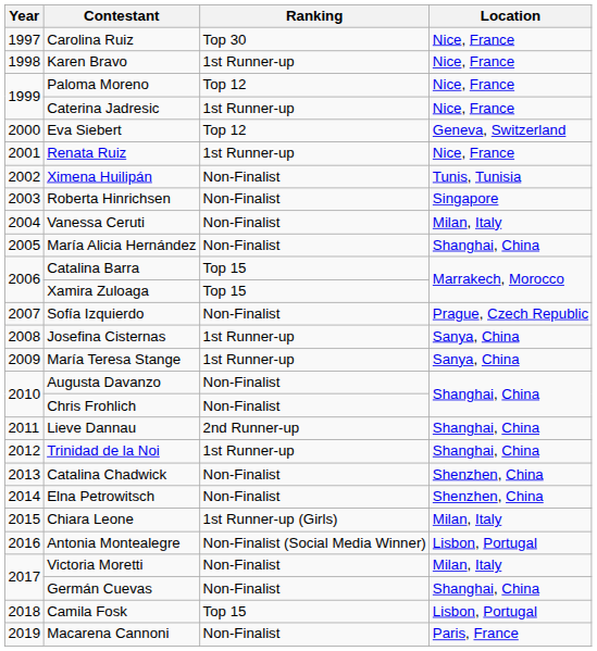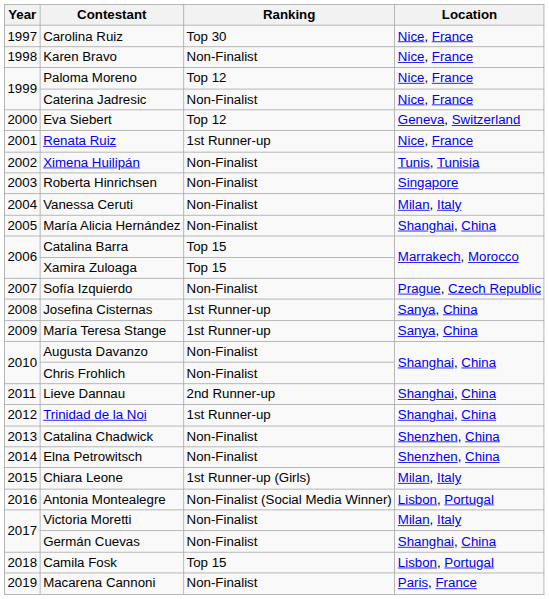 <table class="wikitable">
 <tr>
 <th bgcolor=#cccccc>Year</th>
 <th bgcolor=#cccccc>Contestant</th>
 <th bgcolor=#cccccc>Ranking</th>
 <th bgcolor=#cccccc>Location</th>
 </tr>
 <tr>
 <td>1997</td>
 <td>Carolina Ruiz</td>
 <td>Top 30</td>
 <td><a href='#'>Nice</a>, <a href='#'>France</a></td>
 </tr>
 <tr>
 <td>1998</td>
 <td>Karen Bravo</td>
-<td>1st Runner-up</td>
+<td>Non-Finalist</td>
 <td><a href='#'>Nice</a>, <a href='#'>France</a></td>
 </tr>
 <tr>
 <td rowspan="2">1999</td>
 <td>Paloma Moreno</td>
 <td>Top 12</td>
 <td><a href='#'>Nice</a>, <a href='#'>France</a></td>
 </tr>
 <tr>
 <td>Caterina Jadresic</td>
-<td>1st Runner-up</td>
+<td>Non-Finalist</td>
 <td><a href='#'>Nice</a>, <a href='#'>France</a></td>
 </tr>
 <tr>
 <td>2000</td>
 <td>Eva Siebert</td>
 <td>Top 12</td>
 <td><a href='#'>Geneva</a>, <a href='#'>Switzerland</a></td>
 </tr>
 <tr>
 <td>2001</td>
 <td><a href='#'>Renata Ruiz</a></td>
 <td>1st Runner-up</td>
 <td><a href='#'>Nice</a>, <a href='#'>France</a></td>
 </tr>
 <tr>
 <td>2002</td>
 <td><a href='#'>Ximena Huilipán</a></td>
 <td>Non-Finalist</td>
 <td><a href='#'>Tunis</a>, <a href='#'>Tunisia</a></td>
 </tr>
 <tr>
 <td>2003</td>
 <td>Roberta Hinrichsen</td>
 <td>Non-Finalist</td>
 <td><a href='#'>Singapore</a></td>
 </tr>
 <tr>
 <td>2004</td>
 <td>Vanessa Ceruti</td>
 <td>Non-Finalist</td>
 <td><a href='#'>Milan</a>, <a href='#'>Italy</a></td>
 </tr>
 <tr>
 <td>2005</td>
 <td>María Alicia Hernández</td>
 <td>Non-Finalist</td>
 <td><a href='#'>Shanghai</a>, <a href='#'>China</a></td>
 </tr>
 <tr>
 <td rowspan="2">2006</td>
 <td>Catalina Barra</td>
 <td>Top 15</td>
 <td rowspan="2"><a href='#'>Marrakech</a>, <a href='#'>Morocco</a></td>
 </tr>
 <tr>
 <td>Xamira Zuloaga</td>
 <td>Top 15</td>
 </tr>
 <tr>
 <td>2007</td>
 <td>Sofía Izquierdo</td>
 <td>Non-Finalist</td>
 <td><a href='#'>Prague</a>, <a href='#'>Czech Republic</a></td>
 </tr>
 <tr>
 <td>2008</td>
 <td>Josefina Cisternas</td>
 <td>1st Runner-up</td>
 <td><a href='#'>Sanya</a>, <a href='#'>China</a></td>
 </tr>
 <tr>
 <td>2009</td>
 <td>María Teresa Stange</td>
 <td>1st Runner-up</td>
 <td><a href='#'>Sanya</a>, <a href='#'>China</a></td>
 </tr>
 <tr>
 <td rowspan="2">2010</td>
 <td>Augusta Davanzo</td>
 <td>Non-Finalist</td>
 <td rowspan="2"><a href='#'>Shanghai</a>, <a href='#'>China</a></td>
 </tr>
 <tr>
 <td>Chris Frohlich</td>
 <td>Non-Finalist</td>
 </tr>
 <tr>
 <td>2011</td>
 <td>Lieve Dannau</td>
 <td>2nd Runner-up</td>
 <td><a href='#'>Shanghai</a>, <a href='#'>China</a></td>
 </tr>
 <tr>
 <td>2012</td>
 <td><a href='#'>Trinidad de la Noi</a></td>
 <td>1st Runner-up</td>
 <td><a href='#'>Shanghai</a>, <a href='#'>China</a></td>
 </tr>
 <tr>
 <td>2013</td>
 <td>Catalina Chadwick</td>
 <td>Non-Finalist</td>
 <td><a href='#'>Shenzhen</a>, <a href='#'>China</a></td>
 </tr>
 <tr>
 <td>2014</td>
 <td>Elna Petrowitsch</td>
 <td>Non-Finalist</td>
 <td><a href='#'>Shenzhen</a>, <a href='#'>China</a></td>
 </tr>
 <tr>
 <td>2015</td>
 <td>Chiara Leone</td>
 <td>1st Runner-up (Girls)</td>
 <td><a href='#'>Milan</a>, <a href='#'>Italy</a></td>
 </tr>
 <tr>
 <td>2016</td>
 <td>Antonia Montealegre</td>
 <td>Non-Finalist (Social Media Winner)</td>
 <td><a href='#'>Lisbon</a>, <a href='#'>Portugal</a></td>
 </tr>
 <tr>
 <td rowspan="2">2017</td>
 <td>Victoria Moretti</td>
 <td>Non-Finalist</td>
 <td><a href='#'>Milan</a>, <a href='#'>Italy</a></td>
 </tr>
 <tr>
 <td>Germán Cuevas</td>
 <td>Non-Finalist</td>
 <td><a href='#'>Shanghai</a>, <a href='#'>China</a></td>
 </tr>
 <tr>
 <td>2018</td>
 <td>Camila Fosk</td>
 <td>Top 15</td>
 <td><a href='#'>Lisbon</a>, <a href='#'>Portugal</a></td>
 </tr>
 <tr>
 <td>2019</td>
 <td>Macarena Cannoni</td>
 <td>Non-Finalist</td>
 <td><a href='#'>Paris</a>, <a href='#'>France</a></td>
 </tr>
 </table>
